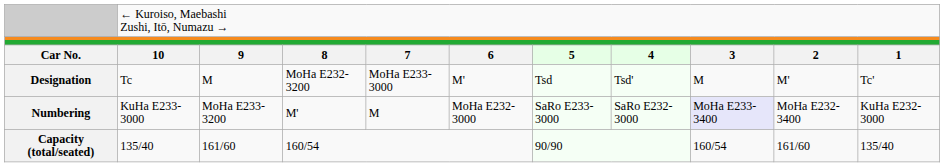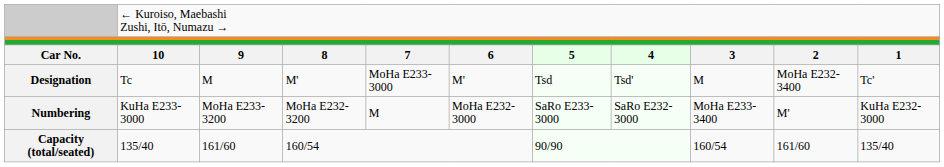 <table class="wikitable">
 <tr>
 <td style="background-color:#ccc;"> </td>
 <td colspan="10"><div>← Kuroiso, Maebashi</div><div>Zushi, Itō, Numazu →</div></td>
 </tr>
 <tr style="line-height: 3.3px; background-color: #F68B1E;">
 <td colspan="11" style="padding:0; border:0;"> </td>
 </tr>
 <tr style="line-height: 6.7px; background-color: #22AA33;">
 <td colspan="11" style="padding:0; border:0;"> </td>
 </tr>
 <tr>
 <th>Car No.</th>
 <th>10</th>
 <th>9</th>
 <th>8</th>
 <th>7</th>
 <th>6</th>
 <th style="background: #E6FFE6">5</th>
 <th style="background: #E6FFE6">4</th>
 <th>3</th>
 <th>2</th>
 <th>1</th>
 </tr>
 <tr>
 <th>Designation</th>
 <td>Tc</td>
 <td>M</td>
-<td>MoHa E232-3200</td>
+<td>M'</td>
 <td>MoHa E233-3000</td>
 <td>M'</td>
 <td style="background: #F5FFF5">Tsd</td>
 <td style="background: #F5FFF5">Tsd'</td>
 <td>M</td>
-<td>M'</td>
+<td>MoHa E232-3400</td>
 <td>Tc'</td>
 </tr>
 <tr>
 <th>Numbering</th>
 <td>KuHa E233-3000</td>
 <td>MoHa E233-3200</td>
-<td>M'</td>
+<td>MoHa E232-3200</td>
 <td>M</td>
 <td>MoHa E232-3000</td>
 <td style="background: #F5FFF5">SaRo E233-3000</td>
 <td style="background: #F5FFF5">SaRo E232-3000</td>
-<td style="background: lavender;">MoHa E233-3400</td>
-<td>MoHa E232-3400</td>
+<td>MoHa E233-3400</td>
+<td>M'</td>
 <td>KuHa E232-3000</td>
 </tr>
 <tr>
 <th>Capacity (total/seated)</th>
 <td>135/40</td>
 <td>161/60</td>
 <td colspan="3">160/54</td>
 <td colspan="2" style="background: #F5FFF5">90/90</td>
 <td>160/54</td>
 <td>161/60</td>
 <td>135/40</td>
 </tr>
 </table>
